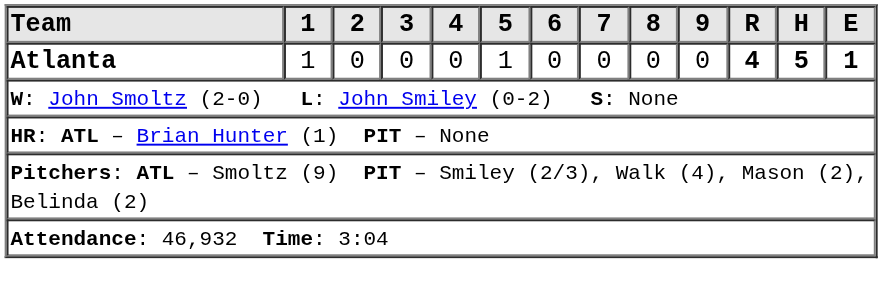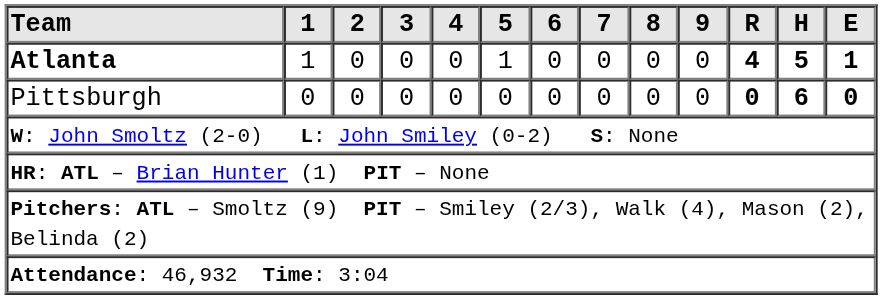 <table border=1 cellspacing=0 width=450 style="margin-left:3em;">
 <tr style="text-align:center; background-color:#e6e6e6;">
 <th align=left width=28%>Team</th>
 <th width=5%>1</th>
 <th width=5%>2</th>
 <th width=5%>3</th>
 <th width=5%>4</th>
 <th width=5%>5</th>
 <th width=5%>6</th>
 <th width=5%>7</th>
 <th width=5%>8</th>
 <th width=5%>9</th>
 <th width=5%>R</th>
 <th width=5%>H</th>
 <th width=5%>E</th>
 </tr>
 <tr style="text-align:center;">
 <td align=left><strong>Atlanta</strong></td>
 <td>1</td>
 <td>0</td>
 <td>0</td>
 <td>0</td>
 <td>1</td>
 <td>0</td>
 <td>0</td>
 <td>0</td>
 <td>0</td>
 <td><strong>4</strong></td>
 <td><strong>5</strong></td>
 <td><strong>1</strong></td>
 </tr>
+<tr style="text-align:center;">
+<td align=left>Pittsburgh</td>
+<td>0</td>
+<td>0</td>
+<td>0</td>
+<td>0</td>
+<td>0</td>
+<td>0</td>
+<td>0</td>
+<td>0</td>
+<td>0</td>
+<td><strong>0</strong></td>
+<td><strong>6</strong></td>
+<td><strong>0</strong></td>
+</tr>
 <tr style="text-align:left;">
 <td colspan=13><small><strong>W</strong>: <a href='#'>John Smoltz</a> (2-0)   <strong>L</strong>: <a href='#'>John Smiley</a> (0-2)   <strong>S</strong>: None</small></td>
 </tr>
 <tr style="text-align:left;">
 <td colspan=13><small><strong>HR</strong>: <strong>ATL</strong> – <a href='#'>Brian Hunter</a> (1)  <strong>PIT</strong> – None</small></td>
 </tr>
 <tr style="text-align:left;">
 <td colspan=13><small><strong>Pitchers</strong>: <strong>ATL</strong> – Smoltz (9)  <strong>PIT</strong> – Smiley (2/3), Walk (4), Mason (2), Belinda (2)</small></td>
 </tr>
 <tr style="text-align:left;">
 <td colspan=13><small><strong>Attendance</strong>: 46,932  <strong>Time</strong>: 3:04</small></td>
 </tr>
 </table>
